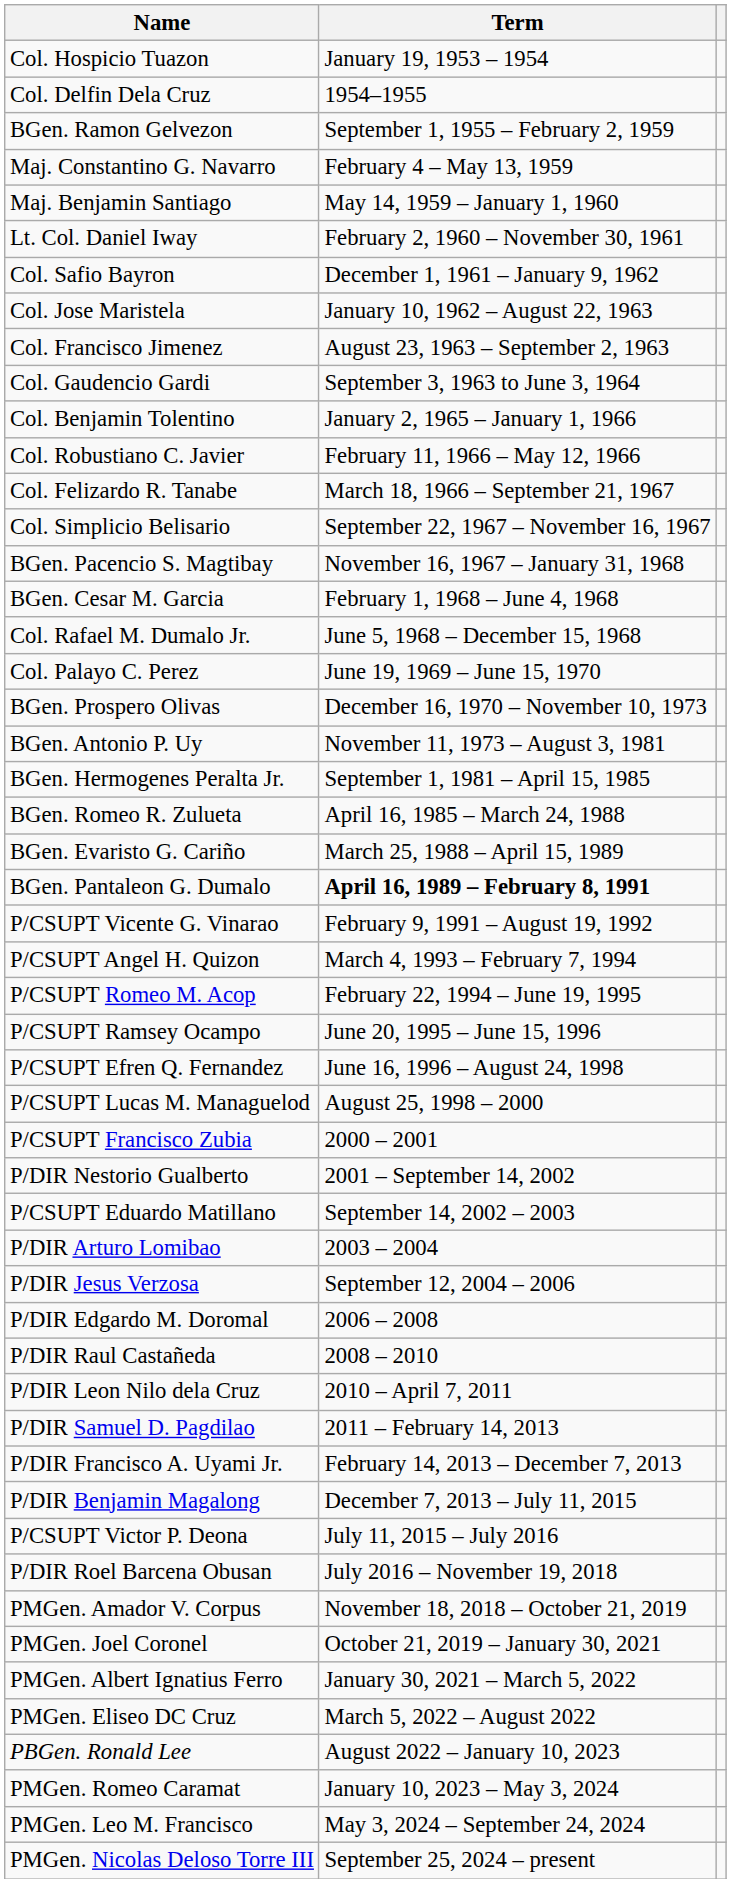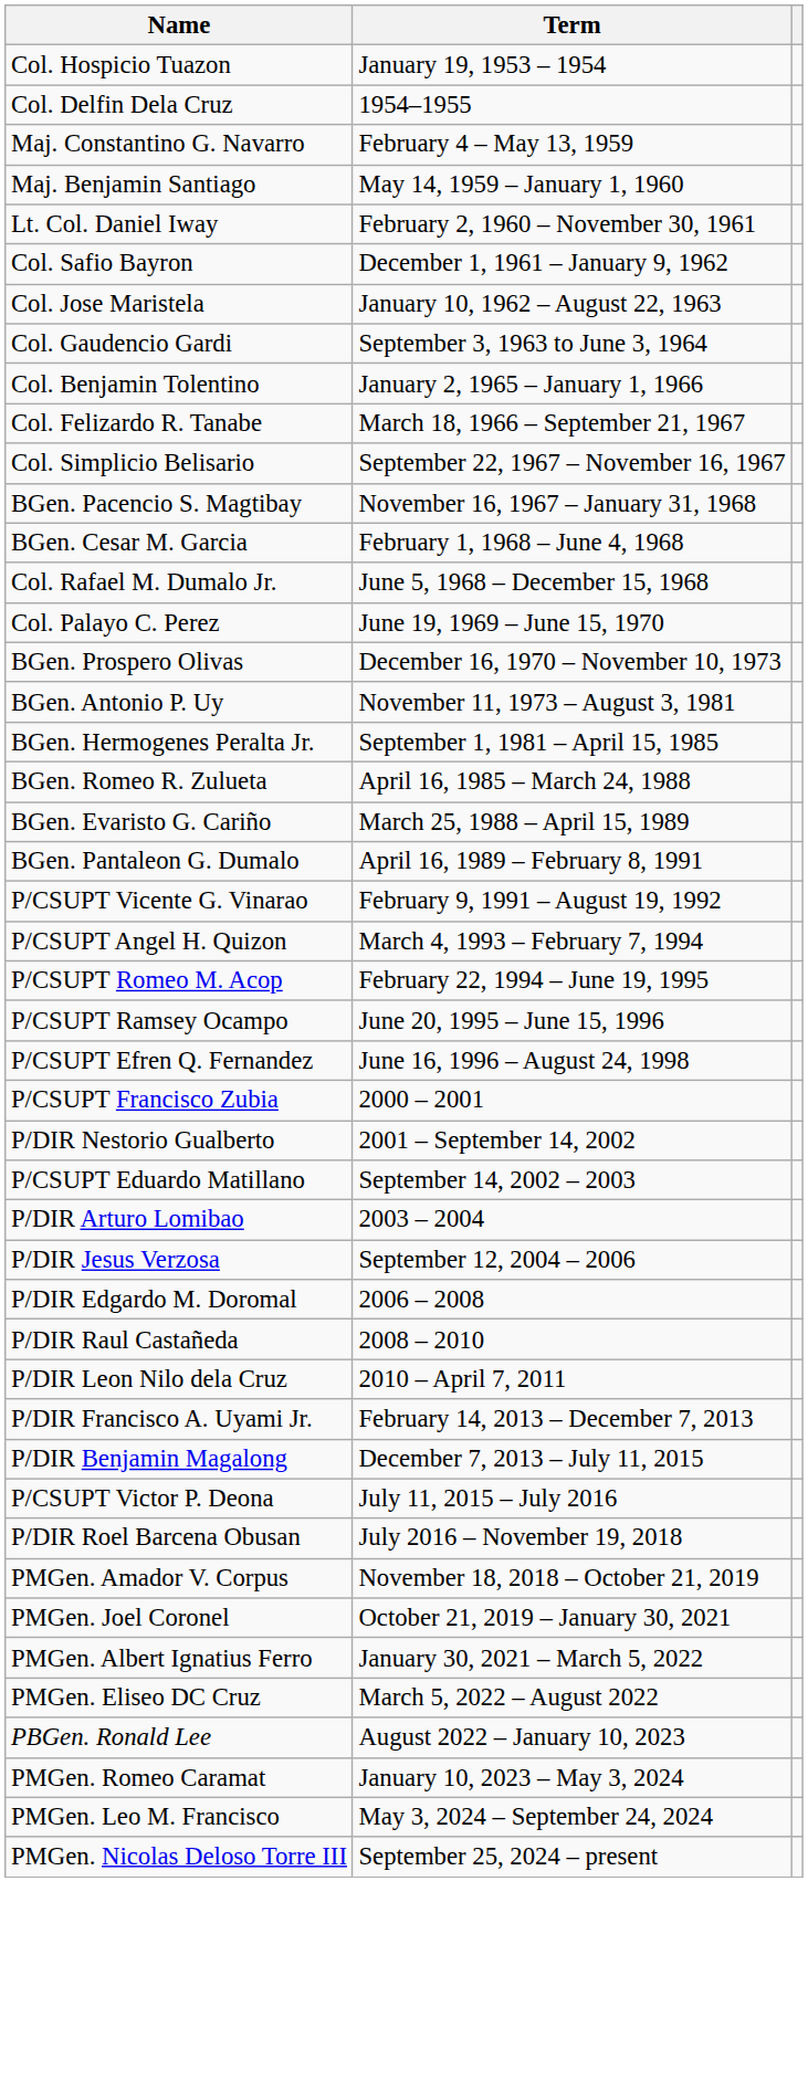 <table class="wikitable sortable">
 <tr>
 <th scope="col">Name</th>
 <th scope="col">Term</th>
 <th scope="col" class="unsortable"></th>
 </tr>
 <tr>
 <td>Col. Hospicio Tuazon</td>
 <td>January 19, 1953 – 1954</td>
 <td></td>
 </tr>
 <tr>
 <td>Col. Delfin Dela Cruz</td>
 <td>1954–1955</td>
-<td></td>
-</tr>
-<tr>
-<td>BGen. Ramon Gelvezon</td>
-<td>September 1, 1955 – February 2, 1959</td>
 <td></td>
 </tr>
 <tr>
 <td>Maj. Constantino G. Navarro</td>
 <td>February 4 – May 13, 1959</td>
 <td></td>
 </tr>
 <tr>
 <td>Maj. Benjamin Santiago</td>
 <td>May 14, 1959 – January 1, 1960</td>
 <td></td>
 </tr>
 <tr>
 <td>Lt. Col. Daniel Iway</td>
 <td>February 2, 1960 – November 30, 1961</td>
 <td></td>
 </tr>
 <tr>
 <td>Col. Safio Bayron</td>
 <td>December 1, 1961 – January 9, 1962</td>
 <td></td>
 </tr>
 <tr>
 <td>Col. Jose Maristela</td>
 <td>January 10, 1962 – August 22, 1963</td>
 <td></td>
 </tr>
 <tr>
-<td>Col. Francisco Jimenez</td>
-<td>August 23, 1963 – September 2, 1963</td>
-<td></td>
-</tr>
-<tr>
 <td>Col. Gaudencio Gardi</td>
 <td>September 3, 1963 to June 3, 1964</td>
 <td></td>
 </tr>
 <tr>
 <td>Col. Benjamin Tolentino</td>
 <td>January 2, 1965 – January 1, 1966</td>
-<td></td>
-</tr>
-<tr>
-<td>Col. Robustiano C. Javier</td>
-<td>February 11, 1966 – May 12, 1966</td>
 <td></td>
 </tr>
 <tr>
 <td>Col. Felizardo R. Tanabe</td>
 <td>March 18, 1966 – September 21, 1967</td>
 <td></td>
 </tr>
 <tr>
 <td>Col. Simplicio Belisario</td>
 <td>September 22, 1967 – November 16, 1967</td>
 <td></td>
 </tr>
 <tr>
 <td>BGen. Pacencio S. Magtibay</td>
 <td>November 16, 1967 – January 31, 1968</td>
 <td></td>
 </tr>
 <tr>
 <td>BGen. Cesar M. Garcia</td>
 <td>February 1, 1968 – June 4, 1968</td>
 <td></td>
 </tr>
 <tr>
 <td>Col. Rafael M. Dumalo Jr.</td>
 <td>June 5, 1968 – December 15, 1968</td>
 <td></td>
 </tr>
 <tr>
 <td>Col. Palayo C. Perez</td>
 <td>June 19, 1969 – June 15, 1970</td>
 <td></td>
 </tr>
 <tr>
 <td>BGen. Prospero Olivas</td>
 <td>December 16, 1970 – November 10, 1973</td>
 <td></td>
 </tr>
 <tr>
 <td>BGen. Antonio P. Uy</td>
 <td>November 11, 1973 – August 3, 1981</td>
 <td></td>
 </tr>
 <tr>
 <td>BGen. Hermogenes Peralta Jr.</td>
 <td>September 1, 1981 – April 15, 1985</td>
 <td></td>
 </tr>
 <tr>
 <td>BGen. Romeo R. Zulueta</td>
 <td>April 16, 1985 – March 24, 1988</td>
 <td></td>
 </tr>
 <tr>
 <td>BGen. Evaristo G. Cariño</td>
 <td>March 25, 1988 – April 15, 1989</td>
 <td></td>
 </tr>
 <tr>
 <td>BGen. Pantaleon G. Dumalo</td>
-<td><strong>April 16, 1989 – February 8, 1991</strong></td>
+<td>April 16, 1989 – February 8, 1991</td>
 <td></td>
 </tr>
 <tr>
 <td>P/CSUPT Vicente G. Vinarao</td>
 <td>February 9, 1991 – August 19, 1992</td>
 <td></td>
 </tr>
 <tr>
 <td>P/CSUPT Angel H. Quizon</td>
 <td>March 4, 1993 – February 7, 1994</td>
 <td></td>
 </tr>
 <tr>
 <td>P/CSUPT <a href='#'>Romeo M. Acop</a></td>
 <td>February 22, 1994 – June 19, 1995</td>
 <td></td>
 </tr>
 <tr>
 <td>P/CSUPT Ramsey Ocampo</td>
 <td>June 20, 1995 – June 15, 1996</td>
 <td></td>
 </tr>
 <tr>
 <td>P/CSUPT Efren Q. Fernandez</td>
 <td>June 16, 1996 – August 24, 1998</td>
-<td></td>
-</tr>
-<tr>
-<td>P/CSUPT Lucas M. Managuelod</td>
-<td>August 25, 1998 – 2000</td>
 <td></td>
 </tr>
 <tr>
 <td>P/CSUPT <a href='#'>Francisco Zubia</a></td>
 <td>2000 – 2001</td>
 <td></td>
 </tr>
 <tr>
 <td>P/DIR Nestorio Gualberto</td>
 <td>2001 – September 14, 2002</td>
 <td></td>
 </tr>
 <tr>
 <td>P/CSUPT Eduardo Matillano</td>
 <td>September 14, 2002 – 2003</td>
 <td></td>
 </tr>
 <tr>
 <td>P/DIR <a href='#'>Arturo Lomibao</a></td>
 <td>2003 – 2004</td>
 <td></td>
 </tr>
 <tr>
 <td>P/DIR <a href='#'>Jesus Verzosa</a></td>
 <td>September 12, 2004 – 2006</td>
 <td></td>
 </tr>
 <tr>
 <td>P/DIR Edgardo M. Doromal</td>
 <td>2006 – 2008</td>
 <td></td>
 </tr>
 <tr>
 <td>P/DIR Raul Castañeda</td>
 <td>2008 – 2010</td>
 <td></td>
 </tr>
 <tr>
 <td>P/DIR Leon Nilo dela Cruz</td>
 <td>2010 – April 7, 2011</td>
-<td></td>
-</tr>
-<tr>
-<td>P/DIR <a href='#'>Samuel D. Pagdilao</a></td>
-<td>2011 – February 14, 2013</td>
 <td></td>
 </tr>
 <tr>
 <td>P/DIR Francisco A. Uyami Jr.</td>
 <td>February 14, 2013 – December 7, 2013</td>
 <td></td>
 </tr>
 <tr>
 <td>P/DIR <a href='#'>Benjamin Magalong</a></td>
 <td>December 7, 2013 – July 11, 2015</td>
 <td></td>
 </tr>
 <tr>
 <td>P/CSUPT Victor P. Deona</td>
 <td>July 11, 2015 – July 2016</td>
 <td></td>
 </tr>
 <tr>
 <td>P/DIR Roel Barcena Obusan</td>
 <td>July 2016 – November 19, 2018</td>
 <td></td>
 </tr>
 <tr>
 <td>PMGen. Amador V. Corpus</td>
 <td>November 18, 2018 – October 21, 2019</td>
 <td></td>
 </tr>
 <tr>
 <td>PMGen. Joel Coronel</td>
 <td>October 21, 2019 – January 30, 2021</td>
 <td></td>
 </tr>
 <tr>
 <td>PMGen. Albert Ignatius Ferro</td>
 <td>January 30, 2021 – March 5, 2022</td>
 <td></td>
 </tr>
 <tr>
 <td>PMGen. Eliseo DC Cruz</td>
 <td>March 5, 2022 – August 2022</td>
 <td></td>
 </tr>
 <tr>
 <td><em>PBGen. Ronald Lee</em></td>
 <td>August 2022 – January 10, 2023</td>
 <td></td>
 </tr>
 <tr>
 <td>PMGen. Romeo Caramat</td>
 <td>January 10, 2023 – May 3, 2024</td>
 <td></td>
 </tr>
 <tr>
 <td>PMGen. Leo M. Francisco</td>
 <td>May 3, 2024 – September 24, 2024</td>
 <td></td>
 </tr>
 <tr>
 <td>PMGen. <a href='#'>Nicolas Deloso Torre III</a></td>
 <td>September 25, 2024 – present</td>
 <td><br></td>
 </tr>
 </table>
